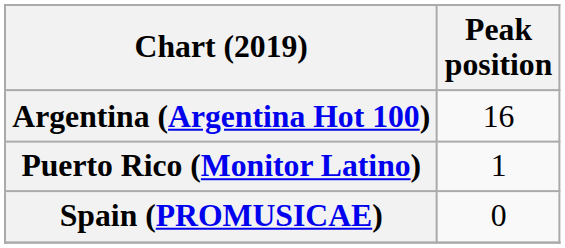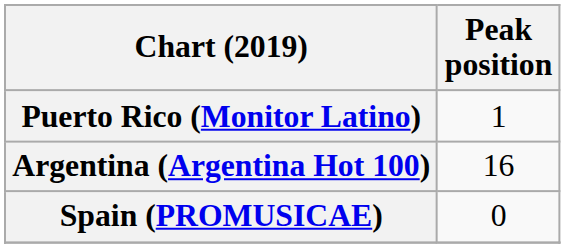 <table class="wikitable sortable plainrowheaders" style="text-align:center">
 <tr>
 <th scope="col">Chart (2019)</th>
 <th scope="col">Peak<br>position</th>
 </tr>
 <tr>
+<th scope="row">Puerto Rico (<a href='#'>Monitor Latino</a>)</th>
+<td>1</td>
+</tr>
+<tr>
 <th scope="row">Argentina (<a href='#'>Argentina Hot 100</a>)</th>
 <td>16</td>
-</tr>
-<tr>
-<th scope="row">Puerto Rico (<a href='#'>Monitor Latino</a>)</th>
-<td>1</td>
 </tr>
 <tr>
 <th scope="row">Spain (<a href='#'>PROMUSICAE</a>)</th>
 <td>0</td>
 </tr>
 <tr>
 </tr>
 <tr>
 </tr>
 <tr>
 </tr>
 <tr>
 </tr>
 </table>
